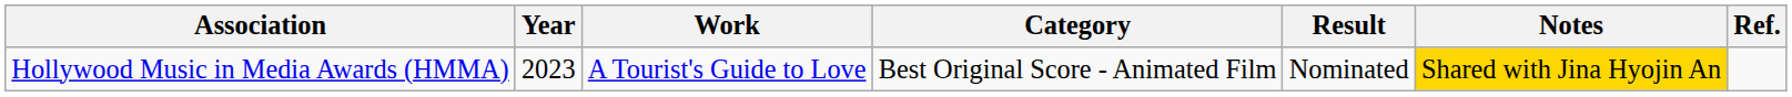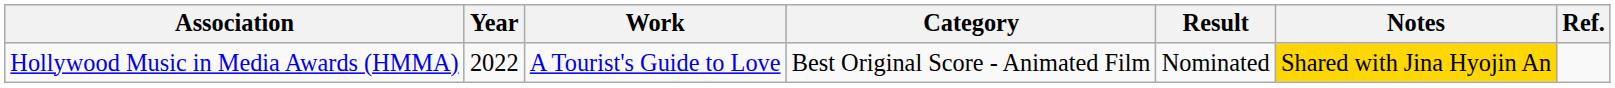 <table class="wikitable sortable">
 <tr>
 <th>Association</th>
 <th>Year</th>
 <th>Work</th>
 <th>Category</th>
 <th>Result</th>
 <th>Notes</th>
 <th>Ref.</th>
 </tr>
 <tr>
 <td><a href='#'>Hollywood Music in Media Awards (HMMA)</a></td>
-<td>2023</td>
+<td>2022</td>
 <td><a href='#'>A Tourist's Guide to Love</a></td>
 <td>Best Original Score - Animated Film</td>
 <td>Nominated</td>
 <td style="background: gold;">Shared with Jina Hyojin An</td>
 <td></td>
 </tr>
 </table>
